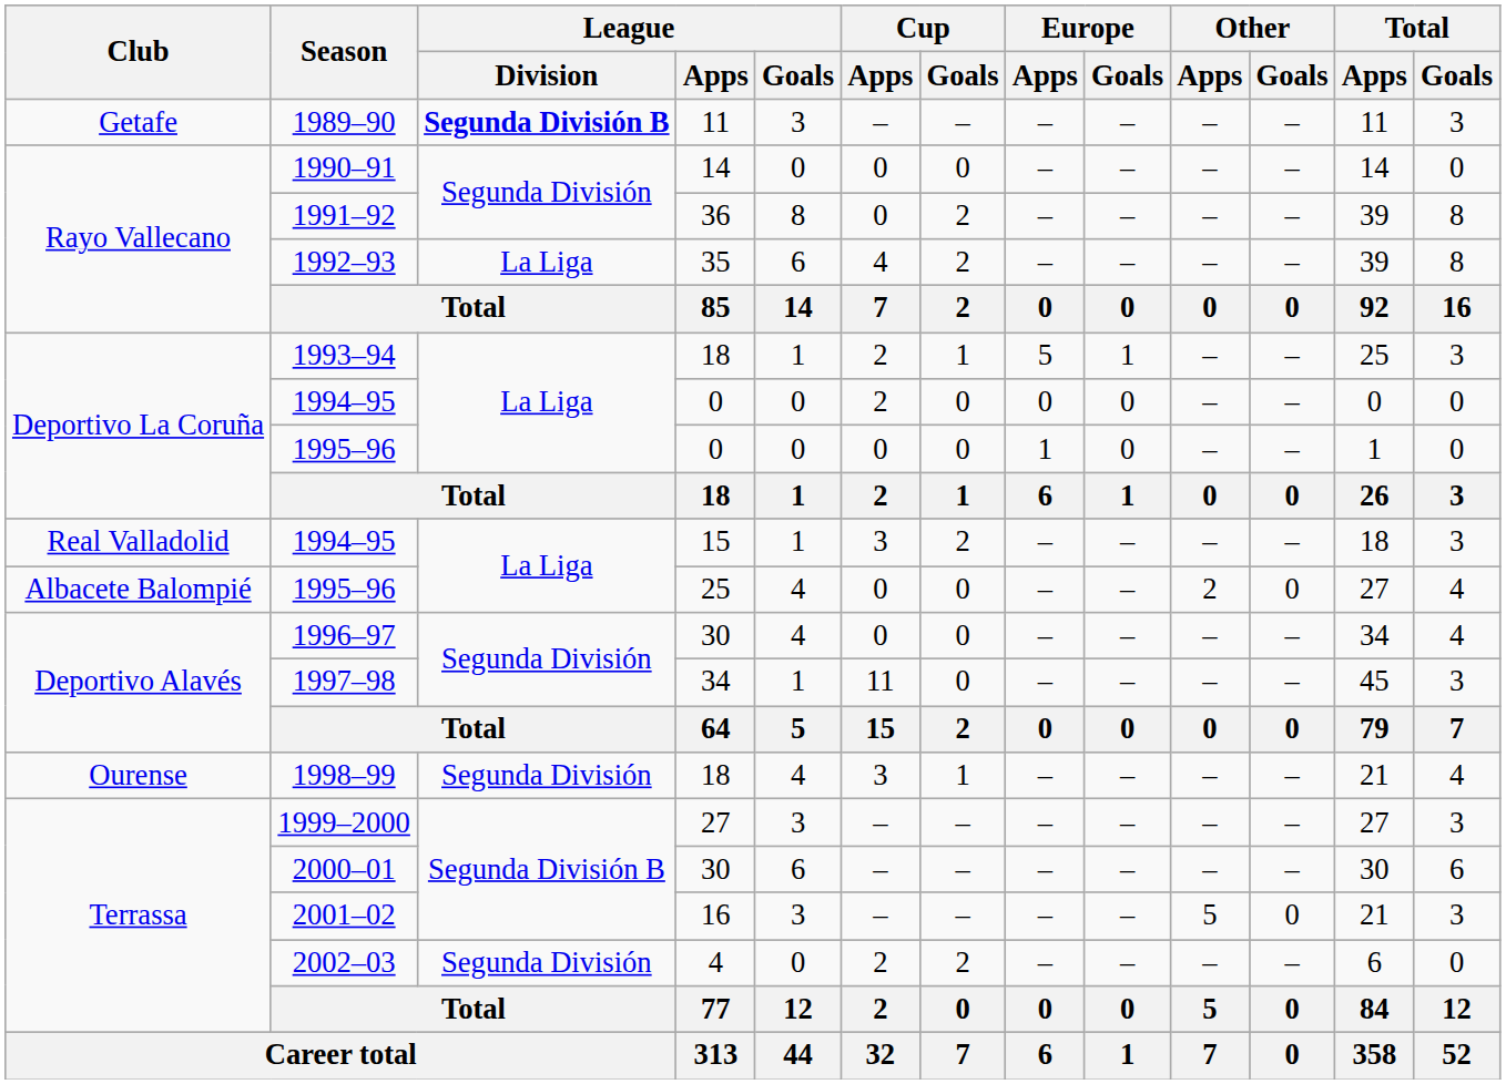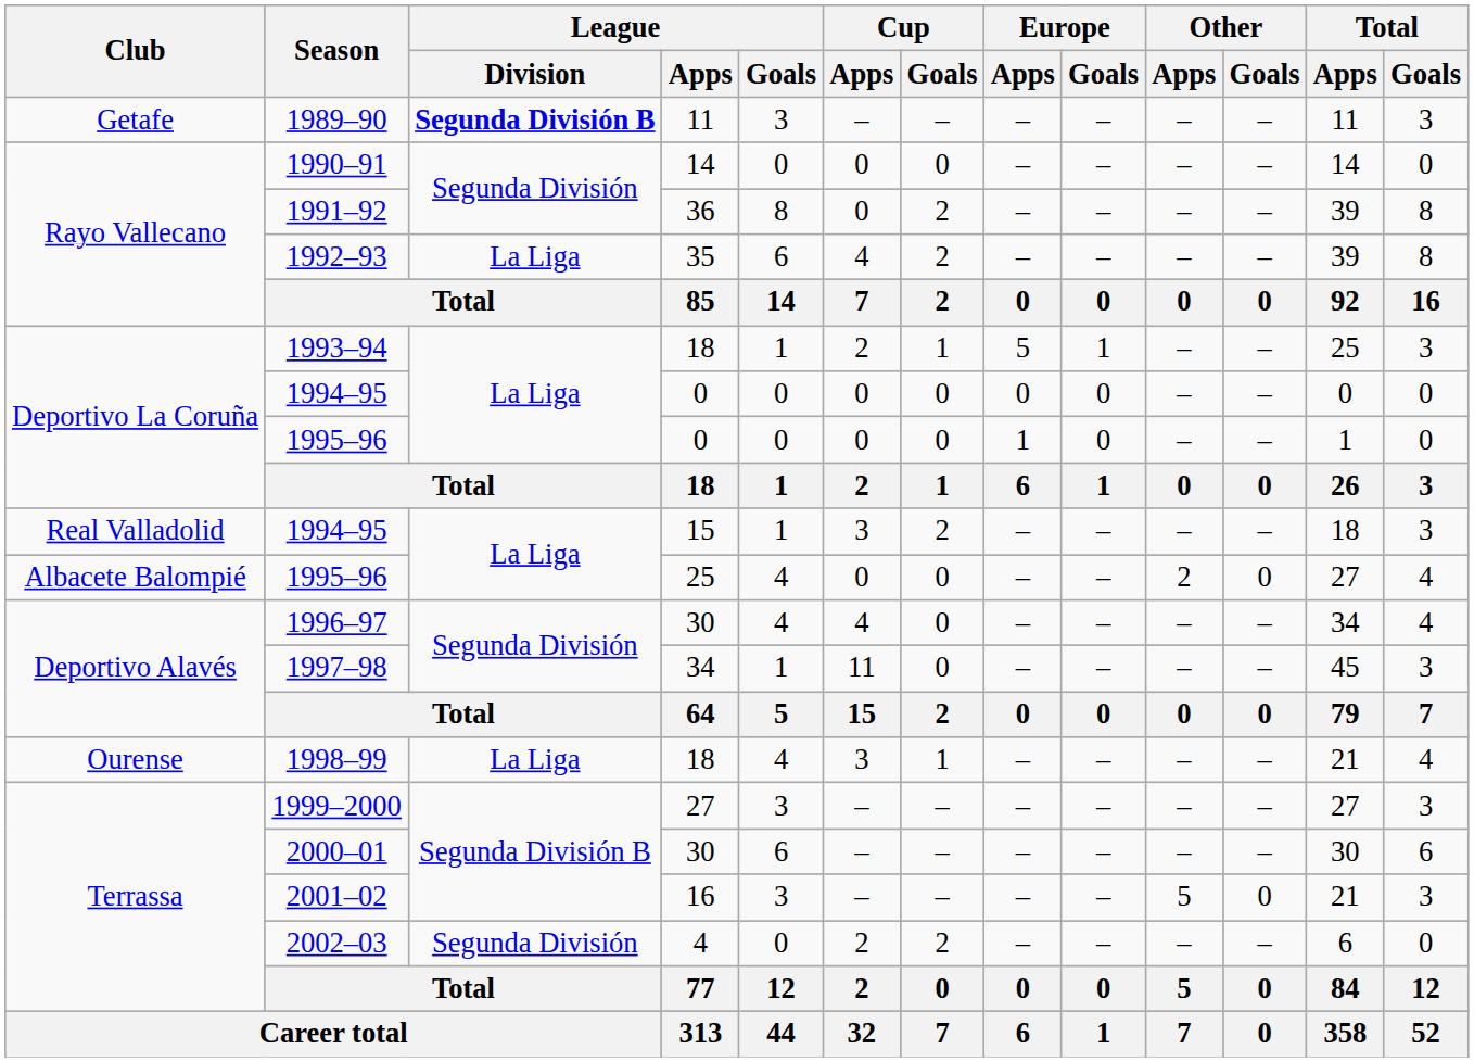 <table class="wikitable" style="text-align: center;">
 <tr>
 <th rowspan="2">Club</th>
 <th rowspan="2">Season</th>
 <th colspan="3">League</th>
 <th colspan="2">Cup</th>
 <th colspan="2">Europe</th>
 <th colspan="2">Other</th>
 <th colspan="2">Total</th>
 </tr>
 <tr>
 <th>Division</th>
 <th>Apps</th>
 <th>Goals</th>
 <th>Apps</th>
 <th>Goals</th>
 <th>Apps</th>
 <th>Goals</th>
 <th>Apps</th>
 <th>Goals</th>
 <th>Apps</th>
 <th>Goals</th>
 </tr>
 <tr>
 <td valign="center"><a href='#'>Getafe</a></td>
 <td><a href='#'>1989–90</a></td>
 <td><strong><a href='#'>Segunda División B</a></strong></td>
 <td>11</td>
 <td>3</td>
 <td>–</td>
 <td>–</td>
 <td>–</td>
 <td>–</td>
 <td>–</td>
 <td>–</td>
 <td>11</td>
 <td>3</td>
 </tr>
 <tr>
 <td rowspan="4" valign="center"><a href='#'>Rayo Vallecano</a></td>
 <td><a href='#'>1990–91</a></td>
 <td rowspan="2"><a href='#'>Segunda División</a></td>
 <td>14</td>
 <td>0</td>
 <td>0</td>
 <td>0</td>
 <td>–</td>
 <td>–</td>
 <td>–</td>
 <td>–</td>
 <td>14</td>
 <td>0</td>
 </tr>
 <tr>
 <td><a href='#'>1991–92</a></td>
 <td>36</td>
 <td>8</td>
 <td>0</td>
 <td>2</td>
 <td>–</td>
 <td>–</td>
 <td>–</td>
 <td>–</td>
 <td>39</td>
 <td>8</td>
 </tr>
 <tr>
 <td><a href='#'>1992–93</a></td>
 <td><a href='#'>La Liga</a></td>
 <td>35</td>
 <td>6</td>
 <td>4</td>
 <td>2</td>
 <td>–</td>
 <td>–</td>
 <td>–</td>
 <td>–</td>
 <td>39</td>
 <td>8</td>
 </tr>
 <tr>
 <th colspan="2">Total</th>
 <th>85</th>
 <th>14</th>
 <th>7</th>
 <th>2</th>
 <th>0</th>
 <th>0</th>
 <th>0</th>
 <th>0</th>
 <th>92</th>
 <th>16</th>
 </tr>
 <tr>
 <td rowspan="4" valign="center"><a href='#'>Deportivo La Coruña</a></td>
 <td><a href='#'>1993–94</a></td>
 <td rowspan="3"><a href='#'>La Liga</a></td>
 <td>18</td>
 <td>1</td>
 <td>2</td>
 <td>1</td>
 <td>5</td>
 <td>1</td>
 <td>–</td>
 <td>–</td>
 <td>25</td>
 <td>3</td>
 </tr>
 <tr>
 <td><a href='#'>1994–95</a></td>
 <td>0</td>
 <td>0</td>
-<td>2</td>
+<td>0</td>
 <td>0</td>
 <td>0</td>
 <td>0</td>
 <td>–</td>
 <td>–</td>
 <td>0</td>
 <td>0</td>
 </tr>
 <tr>
 <td><a href='#'>1995–96</a></td>
 <td>0</td>
 <td>0</td>
 <td>0</td>
 <td>0</td>
 <td>1</td>
 <td>0</td>
 <td>–</td>
 <td>–</td>
 <td>1</td>
 <td>0</td>
 </tr>
 <tr>
 <th colspan="2">Total</th>
 <th>18</th>
 <th>1</th>
 <th>2</th>
 <th>1</th>
 <th>6</th>
 <th>1</th>
 <th>0</th>
 <th>0</th>
 <th>26</th>
 <th>3</th>
 </tr>
 <tr>
 <td valign="center"><a href='#'>Real Valladolid</a></td>
 <td><a href='#'>1994–95</a></td>
 <td rowspan="2"><a href='#'>La Liga</a></td>
 <td>15</td>
 <td>1</td>
 <td>3</td>
 <td>2</td>
 <td>–</td>
 <td>–</td>
 <td>–</td>
 <td>–</td>
 <td>18</td>
 <td>3</td>
 </tr>
 <tr>
 <td valign="center"><a href='#'>Albacete Balompié</a></td>
 <td><a href='#'>1995–96</a></td>
 <td>25</td>
 <td>4</td>
 <td>0</td>
 <td>0</td>
 <td>–</td>
 <td>–</td>
 <td>2</td>
 <td>0</td>
 <td>27</td>
 <td>4</td>
 </tr>
 <tr>
 <td rowspan="3" valign="center"><a href='#'>Deportivo Alavés</a></td>
 <td><a href='#'>1996–97</a></td>
 <td rowspan="2"><a href='#'>Segunda División</a></td>
 <td>30</td>
 <td>4</td>
-<td>0</td>
+<td>4</td>
 <td>0</td>
 <td>–</td>
 <td>–</td>
 <td>–</td>
 <td>–</td>
 <td>34</td>
 <td>4</td>
 </tr>
 <tr>
 <td><a href='#'>1997–98</a></td>
 <td>34</td>
 <td>1</td>
 <td>11</td>
 <td>0</td>
 <td>–</td>
 <td>–</td>
 <td>–</td>
 <td>–</td>
 <td>45</td>
 <td>3</td>
 </tr>
 <tr>
 <th colspan="2">Total</th>
 <th>64</th>
 <th>5</th>
 <th>15</th>
 <th>2</th>
 <th>0</th>
 <th>0</th>
 <th>0</th>
 <th>0</th>
 <th>79</th>
 <th>7</th>
 </tr>
 <tr>
 <td valign="center"><a href='#'>Ourense</a></td>
 <td><a href='#'>1998–99</a></td>
-<td><a href='#'>Segunda División</a></td>
+<td><a href='#'>La Liga</a></td>
 <td>18</td>
 <td>4</td>
 <td>3</td>
 <td>1</td>
 <td>–</td>
 <td>–</td>
 <td>–</td>
 <td>–</td>
 <td>21</td>
 <td>4</td>
 </tr>
 <tr>
 <td rowspan="5" valign="center"><a href='#'>Terrassa</a></td>
 <td><a href='#'>1999–2000</a></td>
 <td rowspan="3"><a href='#'>Segunda División B</a></td>
 <td>27</td>
 <td>3</td>
 <td>–</td>
 <td>–</td>
 <td>–</td>
 <td>–</td>
 <td>–</td>
 <td>–</td>
 <td>27</td>
 <td>3</td>
 </tr>
 <tr>
 <td><a href='#'>2000–01</a></td>
 <td>30</td>
 <td>6</td>
 <td>–</td>
 <td>–</td>
 <td>–</td>
 <td>–</td>
 <td>–</td>
 <td>–</td>
 <td>30</td>
 <td>6</td>
 </tr>
 <tr>
 <td><a href='#'>2001–02</a></td>
 <td>16</td>
 <td>3</td>
 <td>–</td>
 <td>–</td>
 <td>–</td>
 <td>–</td>
 <td>5</td>
 <td>0</td>
 <td>21</td>
 <td>3</td>
 </tr>
 <tr>
 <td><a href='#'>2002–03</a></td>
 <td><a href='#'>Segunda División</a></td>
 <td>4</td>
 <td>0</td>
 <td>2</td>
 <td>2</td>
 <td>–</td>
 <td>–</td>
 <td>–</td>
 <td>–</td>
 <td>6</td>
 <td>0</td>
 </tr>
 <tr>
 <th colspan="2">Total</th>
 <th>77</th>
 <th>12</th>
 <th>2</th>
 <th>0</th>
 <th>0</th>
 <th>0</th>
 <th>5</th>
 <th>0</th>
 <th>84</th>
 <th>12</th>
 </tr>
 <tr>
 <th colspan="3">Career total</th>
 <th>313</th>
 <th>44</th>
 <th>32</th>
 <th>7</th>
 <th>6</th>
 <th>1</th>
 <th>7</th>
 <th>0</th>
 <th>358</th>
 <th>52</th>
 </tr>
 </table>
